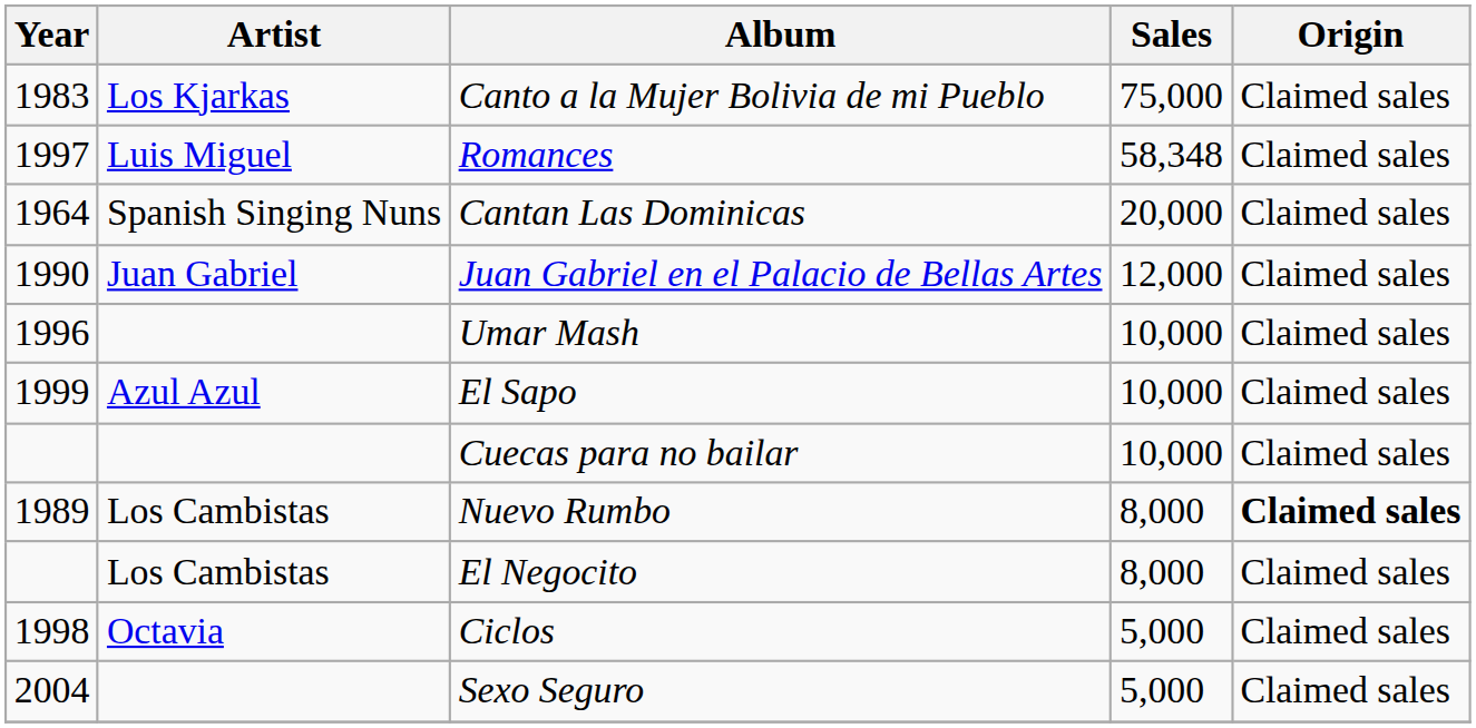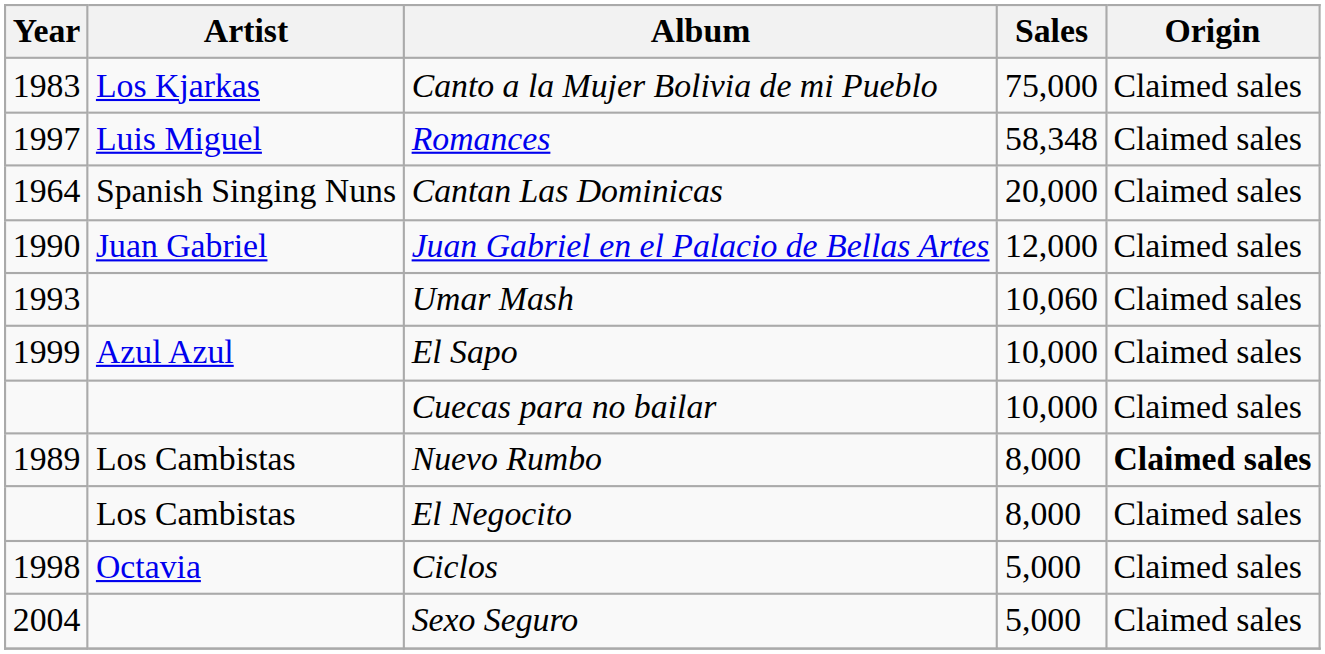 <table class="wikitable">
 <tr>
 <th>Year</th>
 <th>Artist</th>
 <th>Album</th>
 <th>Sales</th>
 <th>Origin</th>
 </tr>
 <tr>
 <td>1983</td>
 <td><a href='#'>Los Kjarkas</a></td>
 <td><em>Canto a la Mujer Bolivia de mi Pueblo</em></td>
 <td>75,000</td>
 <td>Claimed sales</td>
 </tr>
 <tr>
 <td>1997</td>
 <td><a href='#'>Luis Miguel</a></td>
 <td><a href='#'><em>Romances</em></a></td>
 <td>58,348</td>
 <td>Claimed sales</td>
 </tr>
 <tr>
 <td>1964</td>
 <td>Spanish Singing Nuns</td>
 <td><em>Cantan Las Dominicas</em></td>
 <td>20,000</td>
 <td>Claimed sales</td>
 </tr>
 <tr>
 <td>1990</td>
 <td><a href='#'>Juan Gabriel</a></td>
 <td><em><a href='#'>Juan Gabriel en el Palacio de Bellas Artes</a></em></td>
 <td>12,000</td>
 <td>Claimed sales</td>
 </tr>
 <tr>
-<td>1996</td>
+<td>1993</td>
 <td></td>
 <td><em>Umar Mash</em></td>
-<td>10,000</td>
+<td>10,060</td>
 <td>Claimed sales</td>
 </tr>
 <tr>
 <td>1999</td>
 <td><a href='#'>Azul Azul</a></td>
 <td><em>El Sapo</em></td>
 <td>10,000</td>
 <td>Claimed sales</td>
 </tr>
 <tr>
 <td></td>
 <td></td>
 <td><em>Cuecas para no bailar</em></td>
 <td>10,000</td>
 <td>Claimed sales</td>
 </tr>
 <tr>
 <td>1989</td>
 <td>Los Cambistas</td>
 <td><em>Nuevo Rumbo</em></td>
 <td>8,000</td>
 <td><strong>Claimed sales</strong></td>
 </tr>
 <tr>
 <td></td>
 <td>Los Cambistas</td>
 <td><em>El Negocito</em></td>
 <td>8,000</td>
 <td>Claimed sales</td>
 </tr>
 <tr>
 <td>1998</td>
 <td><a href='#'>Octavia</a></td>
 <td><em>Ciclos</em></td>
 <td>5,000</td>
 <td>Claimed sales</td>
 </tr>
 <tr>
 <td>2004</td>
 <td></td>
 <td><em>Sexo Seguro</em></td>
 <td>5,000</td>
 <td>Claimed sales</td>
 </tr>
 <tr>
 </tr>
 </table>
